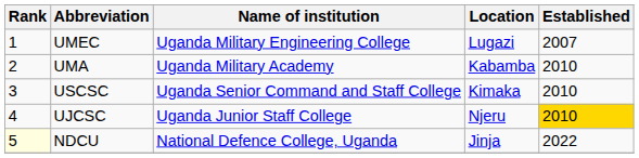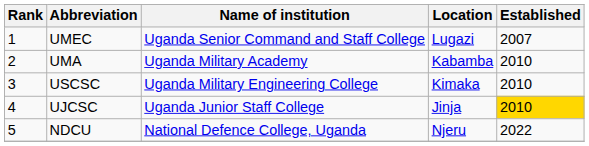 <table class="wikitable sortable">
 <tr>
 <th>Rank</th>
 <th>Abbreviation</th>
 <th>Name of institution</th>
 <th>Location</th>
 <th>Established</th>
 </tr>
 <tr>
 <td>1</td>
 <td>UMEC</td>
-<td><a href='#'>Uganda Military Engineering College</a></td>
+<td><a href='#'>Uganda Senior Command and Staff College</a></td>
 <td><a href='#'>Lugazi</a></td>
 <td>2007</td>
 </tr>
 <tr>
 <td>2</td>
 <td>UMA</td>
 <td><a href='#'>Uganda Military Academy</a></td>
 <td><a href='#'>Kabamba</a></td>
 <td>2010</td>
 </tr>
 <tr>
 <td>3</td>
 <td>USCSC</td>
-<td><a href='#'>Uganda Senior Command and Staff College</a></td>
+<td><a href='#'>Uganda Military Engineering College</a></td>
 <td><a href='#'>Kimaka</a></td>
 <td>2010</td>
 </tr>
 <tr>
 <td>4</td>
 <td>UJCSC</td>
 <td><a href='#'>Uganda Junior Staff College</a></td>
-<td><a href='#'>Njeru</a></td>
+<td><a href='#'>Jinja</a></td>
 <td style="background: gold;">2010</td>
 </tr>
 <tr>
-<td style="background: lightyellow;">5</td>
+<td>5</td>
 <td>NDCU</td>
 <td><a href='#'>National Defence College, Uganda</a></td>
-<td><a href='#'>Jinja</a></td>
+<td><a href='#'>Njeru</a></td>
 <td>2022</td>
 </tr>
 <tr>
 </tr>
 </table>
